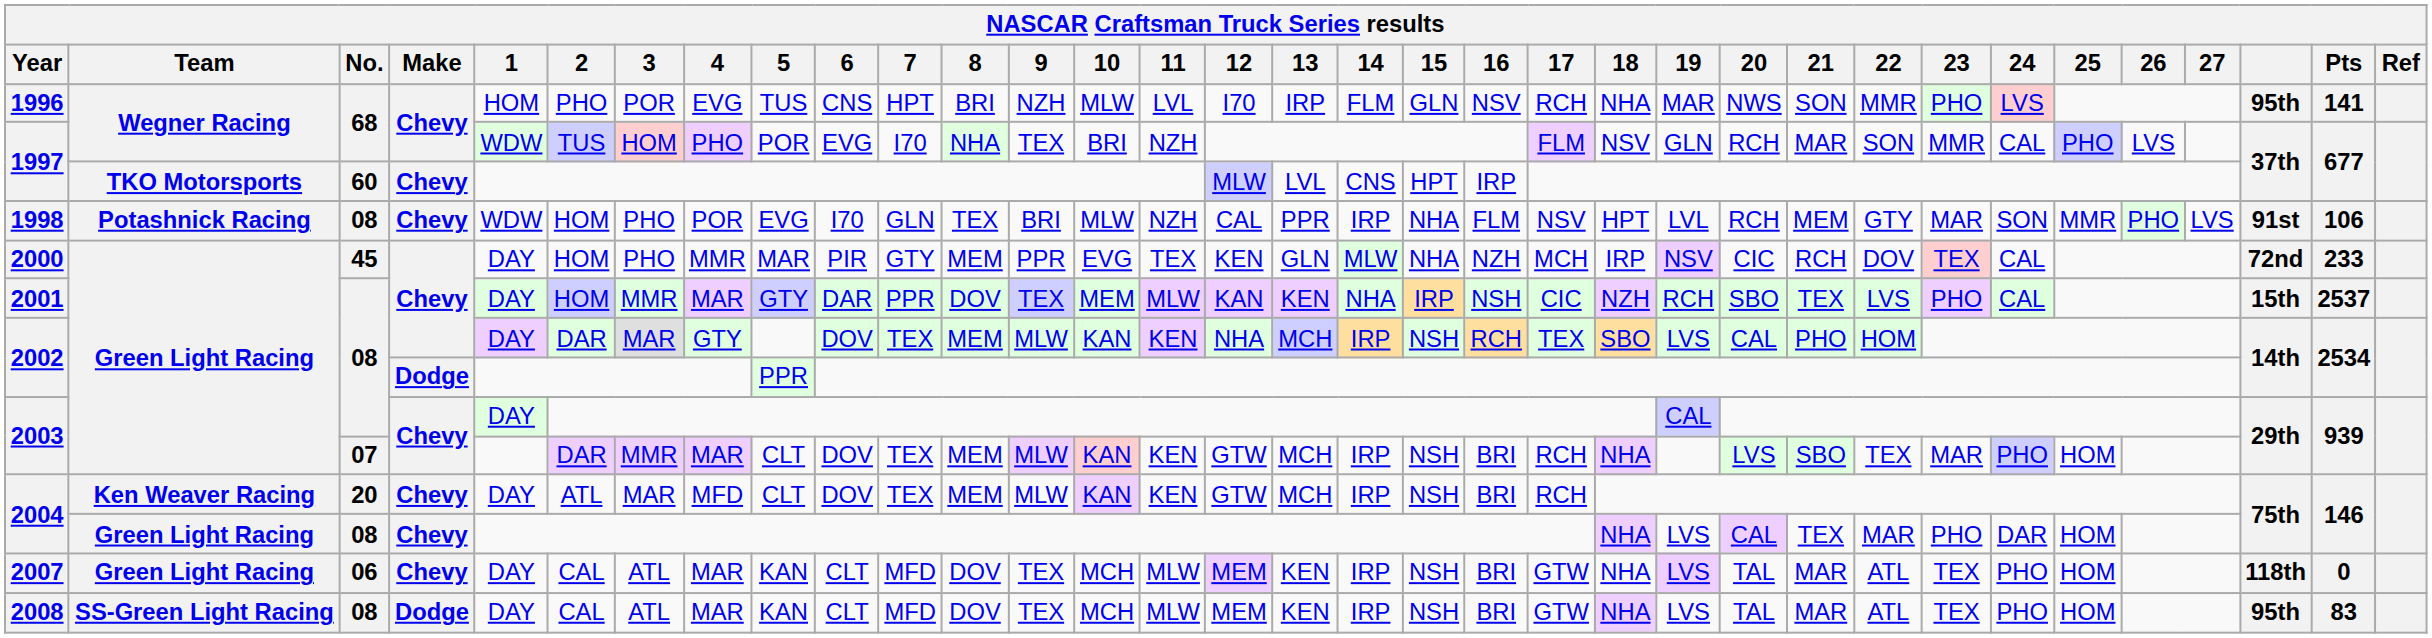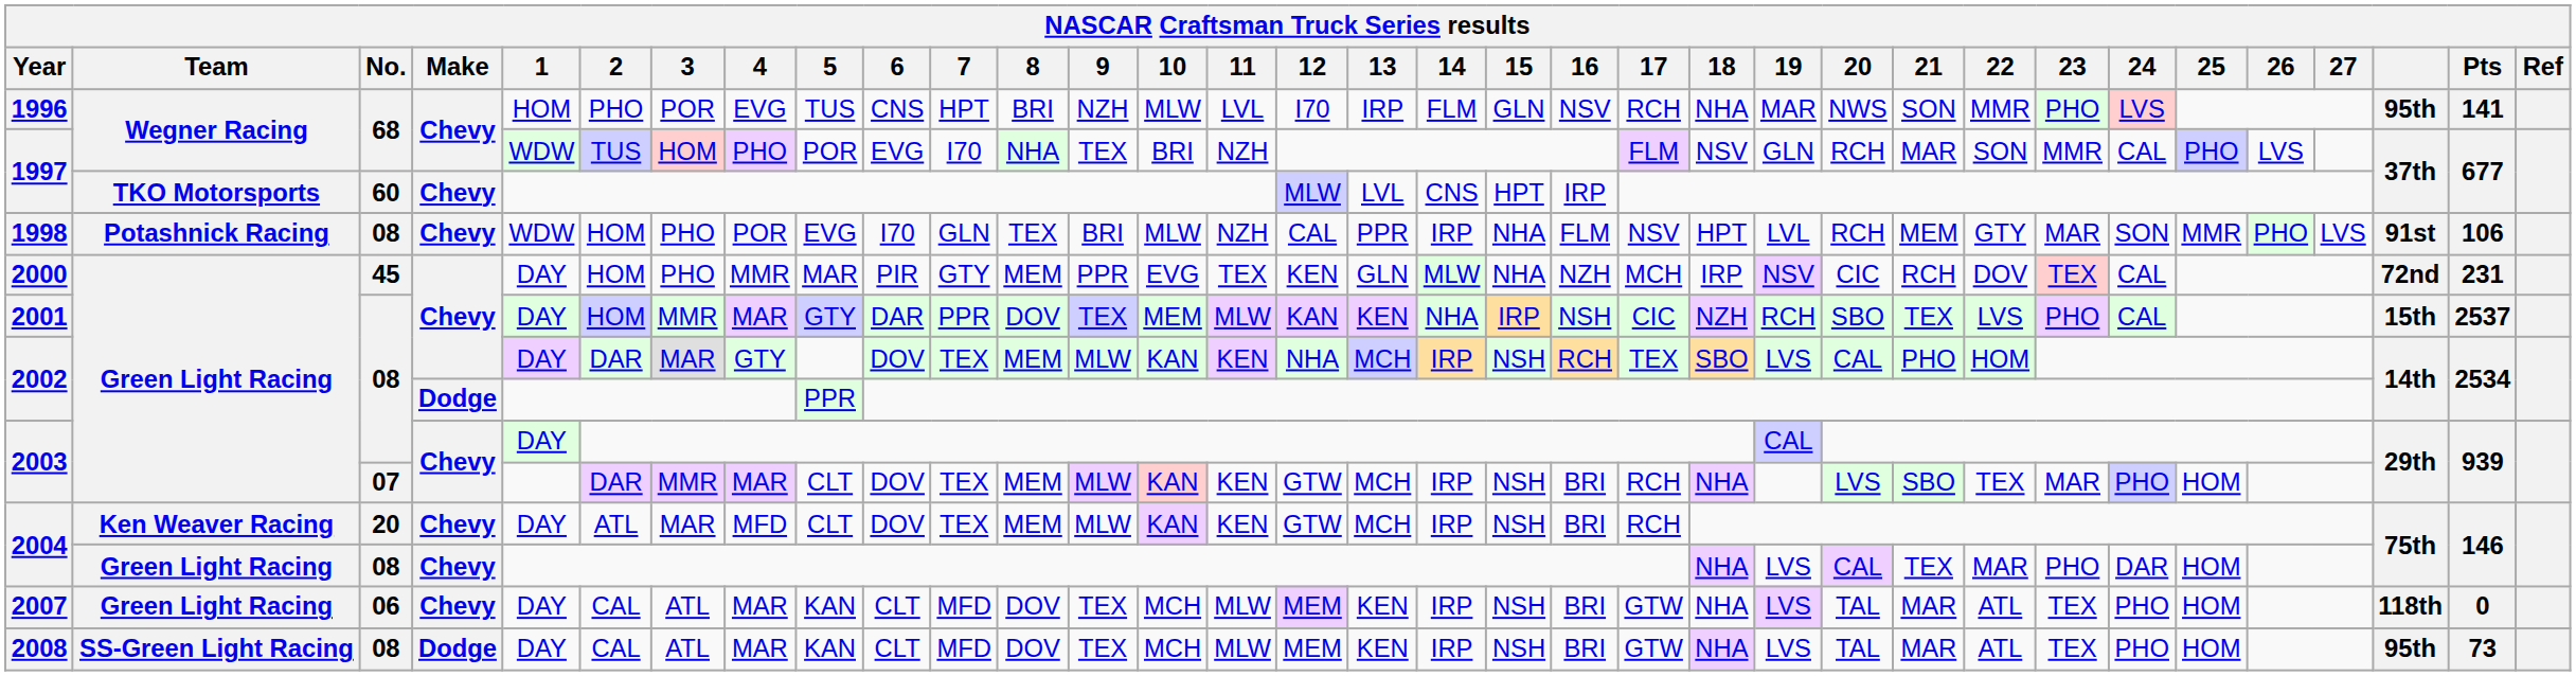 <table class="wikitable" style="text-align:center; font-size:75%">
 <tr>
 <th colspan=45><a href='#'>NASCAR</a> <a href='#'>Craftsman Truck Series</a> results</th>
 </tr>
 <tr>
 <th>Year</th>
 <th>Team</th>
 <th>No.</th>
 <th>Make</th>
 <th>1</th>
 <th>2</th>
 <th>3</th>
 <th>4</th>
 <th>5</th>
 <th>6</th>
 <th>7</th>
 <th>8</th>
 <th>9</th>
 <th>10</th>
 <th>11</th>
 <th>12</th>
 <th>13</th>
 <th>14</th>
 <th>15</th>
 <th>16</th>
 <th>17</th>
 <th>18</th>
 <th>19</th>
 <th>20</th>
 <th>21</th>
 <th>22</th>
 <th>23</th>
 <th>24</th>
 <th>25</th>
 <th>26</th>
 <th>27</th>
 <th></th>
 <th>Pts</th>
 <th>Ref</th>
 </tr>
 <tr>
 <th><a href='#'>1996</a></th>
 <th rowspan=2><a href='#'>Wegner Racing</a></th>
 <th rowspan=2>68</th>
 <th rowspan=2><a href='#'>Chevy</a></th>
 <td><a href='#'>HOM</a></td>
 <td><a href='#'>PHO</a></td>
 <td><a href='#'>POR</a></td>
 <td><a href='#'>EVG</a></td>
 <td><a href='#'>TUS</a></td>
 <td><a href='#'>CNS</a></td>
 <td><a href='#'>HPT</a></td>
 <td><a href='#'>BRI</a></td>
 <td><a href='#'>NZH</a></td>
 <td><a href='#'>MLW</a></td>
 <td><a href='#'>LVL</a></td>
 <td><a href='#'>I70</a></td>
 <td><a href='#'>IRP</a></td>
 <td><a href='#'>FLM</a></td>
 <td><a href='#'>GLN</a></td>
 <td><a href='#'>NSV</a></td>
 <td><a href='#'>RCH</a></td>
 <td><a href='#'>NHA</a></td>
 <td><a href='#'>MAR</a></td>
 <td><a href='#'>NWS</a></td>
 <td><a href='#'>SON</a></td>
 <td><a href='#'>MMR</a></td>
 <td style="background:#DFFFDF;"><a href='#'>PHO</a><br></td>
 <td style="background:#FFCFCF;"><a href='#'>LVS</a><br></td>
 <td colspan=3></td>
 <th>95th</th>
 <th>141</th>
 <th></th>
 </tr>
 <tr>
 <th rowspan=2><a href='#'>1997</a></th>
 <td style="background:#DFFFDF;"><a href='#'>WDW</a><br></td>
 <td style="background:#CFCFFF;"><a href='#'>TUS</a><br></td>
 <td style="background:#FFCFCF;"><a href='#'>HOM</a><br></td>
 <td style="background:#EFCFFF;"><a href='#'>PHO</a><br></td>
 <td><a href='#'>POR</a></td>
 <td><a href='#'>EVG</a></td>
 <td><a href='#'>I70</a></td>
 <td style="background:#DFFFDF;"><a href='#'>NHA</a><br></td>
 <td><a href='#'>TEX</a></td>
 <td><a href='#'>BRI</a></td>
 <td><a href='#'>NZH</a></td>
 <td colspan=5></td>
 <td style="background:#EFCFFF;"><a href='#'>FLM</a><br></td>
 <td><a href='#'>NSV</a></td>
 <td><a href='#'>GLN</a></td>
 <td><a href='#'>RCH</a></td>
 <td><a href='#'>MAR</a></td>
 <td><a href='#'>SON</a></td>
 <td><a href='#'>MMR</a></td>
 <td><a href='#'>CAL</a></td>
 <td style="background:#CFCFFF;"><a href='#'>PHO</a><br></td>
 <td><a href='#'>LVS</a></td>
 <td></td>
 <th rowspan=2>37th</th>
 <th rowspan=2>677</th>
 <th rowspan=2></th>
 </tr>
 <tr>
 <th><a href='#'>TKO Motorsports</a></th>
 <th>60</th>
 <th><a href='#'>Chevy</a></th>
 <td colspan=11></td>
 <td style="background:#CFCFFF;"><a href='#'>MLW</a><br></td>
 <td><a href='#'>LVL</a></td>
 <td><a href='#'>CNS</a></td>
 <td><a href='#'>HPT</a></td>
 <td><a href='#'>IRP</a></td>
 <td colspan=11></td>
 </tr>
 <tr>
 <th><a href='#'>1998</a></th>
 <th><a href='#'>Potashnick Racing</a></th>
 <th>08</th>
 <th><a href='#'>Chevy</a></th>
 <td><a href='#'>WDW</a></td>
 <td><a href='#'>HOM</a></td>
 <td><a href='#'>PHO</a></td>
 <td><a href='#'>POR</a></td>
 <td><a href='#'>EVG</a></td>
 <td><a href='#'>I70</a></td>
 <td><a href='#'>GLN</a></td>
 <td><a href='#'>TEX</a></td>
 <td><a href='#'>BRI</a></td>
 <td><a href='#'>MLW</a></td>
 <td><a href='#'>NZH</a></td>
 <td><a href='#'>CAL</a></td>
 <td><a href='#'>PPR</a></td>
 <td><a href='#'>IRP</a></td>
 <td><a href='#'>NHA</a></td>
 <td><a href='#'>FLM</a></td>
 <td><a href='#'>NSV</a></td>
 <td><a href='#'>HPT</a></td>
 <td><a href='#'>LVL</a></td>
 <td><a href='#'>RCH</a></td>
 <td><a href='#'>MEM</a></td>
 <td><a href='#'>GTY</a></td>
 <td><a href='#'>MAR</a></td>
 <td><a href='#'>SON</a></td>
 <td><a href='#'>MMR</a></td>
 <td style="background:#DFFFDF;"><a href='#'>PHO</a><br></td>
 <td><a href='#'>LVS</a></td>
 <th>91st</th>
 <th>106</th>
 <th></th>
 </tr>
 <tr>
 <th><a href='#'>2000</a></th>
 <th rowspan=6><a href='#'>Green Light Racing</a></th>
 <th>45</th>
 <th rowspan=3><a href='#'>Chevy</a></th>
 <td><a href='#'>DAY</a></td>
 <td><a href='#'>HOM</a></td>
 <td><a href='#'>PHO</a></td>
 <td><a href='#'>MMR</a></td>
 <td><a href='#'>MAR</a></td>
 <td><a href='#'>PIR</a></td>
 <td><a href='#'>GTY</a></td>
 <td><a href='#'>MEM</a></td>
 <td><a href='#'>PPR</a></td>
 <td><a href='#'>EVG</a></td>
 <td><a href='#'>TEX</a></td>
 <td><a href='#'>KEN</a></td>
 <td><a href='#'>GLN</a></td>
 <td style="background:#DFFFDF;"><a href='#'>MLW</a><br></td>
 <td><a href='#'>NHA</a></td>
 <td><a href='#'>NZH</a></td>
 <td><a href='#'>MCH</a></td>
 <td><a href='#'>IRP</a></td>
 <td style="background:#EFCFFF;"><a href='#'>NSV</a><br></td>
 <td><a href='#'>CIC</a></td>
 <td><a href='#'>RCH</a></td>
 <td><a href='#'>DOV</a></td>
 <td style="background:#FFCFCF;"><a href='#'>TEX</a><br></td>
 <td><a href='#'>CAL</a></td>
 <td colspan=3></td>
 <th>72nd</th>
-<th>233</th>
+<th>231</th>
 <th></th>
 </tr>
 <tr>
 <th><a href='#'>2001</a></th>
 <th rowspan=4>08</th>
 <td style="background:#DFFFDF;"><a href='#'>DAY</a><br></td>
 <td style="background:#CFCFFF;"><a href='#'>HOM</a><br></td>
 <td style="background:#DFFFDF;"><a href='#'>MMR</a><br></td>
 <td style="background:#EFCFFF;"><a href='#'>MAR</a><br></td>
 <td style="background:#CFCFFF;"><a href='#'>GTY</a><br></td>
 <td style="background:#DFFFDF;"><a href='#'>DAR</a><br></td>
 <td style="background:#DFFFDF;"><a href='#'>PPR</a><br></td>
 <td style="background:#DFFFDF;"><a href='#'>DOV</a><br></td>
 <td style="background:#CFCFFF;"><a href='#'>TEX</a><br></td>
 <td style="background:#DFFFDF;"><a href='#'>MEM</a><br></td>
 <td style="background:#EFCFFF;"><a href='#'>MLW</a><br></td>
 <td style="background:#EFCFFF;"><a href='#'>KAN</a><br></td>
 <td style="background:#EFCFFF;"><a href='#'>KEN</a><br></td>
 <td style="background:#DFFFDF;"><a href='#'>NHA</a><br></td>
 <td style="background:#FFDF9F;"><a href='#'>IRP</a><br></td>
 <td style="background:#DFFFDF;"><a href='#'>NSH</a><br></td>
 <td style="background:#DFFFDF;"><a href='#'>CIC</a><br></td>
 <td style="background:#EFCFFF;"><a href='#'>NZH</a><br></td>
 <td style="background:#DFFFDF;"><a href='#'>RCH</a><br></td>
 <td style="background:#DFFFDF;"><a href='#'>SBO</a><br></td>
 <td style="background:#DFFFDF;"><a href='#'>TEX</a><br></td>
 <td style="background:#DFFFDF;"><a href='#'>LVS</a><br></td>
 <td style="background:#EFCFFF;"><a href='#'>PHO</a><br></td>
 <td style="background:#DFFFDF;"><a href='#'>CAL</a><br></td>
 <td colspan=3></td>
 <th>15th</th>
 <th>2537</th>
 <th></th>
 </tr>
 <tr>
 <th rowspan=2><a href='#'>2002</a></th>
 <td style="background:#EFCFFF;"><a href='#'>DAY</a><br></td>
 <td style="background:#DFFFDF;"><a href='#'>DAR</a><br></td>
 <td style="background:#DFDFDF;"><a href='#'>MAR</a><br></td>
 <td style="background:#DFFFDF;"><a href='#'>GTY</a><br></td>
 <td></td>
 <td style="background:#DFFFDF;"><a href='#'>DOV</a><br></td>
 <td style="background:#DFFFDF;"><a href='#'>TEX</a><br></td>
 <td style="background:#DFFFDF;"><a href='#'>MEM</a><br></td>
 <td style="background:#DFFFDF;"><a href='#'>MLW</a><br></td>
 <td style="background:#DFFFDF;"><a href='#'>KAN</a><br></td>
 <td style="background:#EFCFFF;"><a href='#'>KEN</a><br></td>
 <td style="background:#DFFFDF;"><a href='#'>NHA</a><br></td>
 <td style="background:#CFCFFF;"><a href='#'>MCH</a><br></td>
 <td style="background:#FFDF9F;"><a href='#'>IRP</a><br></td>
 <td style="background:#DFFFDF;"><a href='#'>NSH</a><br></td>
 <td style="background:#FFDF9F;"><a href='#'>RCH</a><br></td>
 <td style="background:#DFFFDF;"><a href='#'>TEX</a><br></td>
 <td style="background:#FFDF9F;"><a href='#'>SBO</a><br></td>
 <td style="background:#DFFFDF;"><a href='#'>LVS</a><br></td>
 <td style="background:#DFFFDF;"><a href='#'>CAL</a><br></td>
 <td style="background:#DFFFDF;"><a href='#'>PHO</a><br></td>
 <td style="background:#DFFFDF;"><a href='#'>HOM</a><br></td>
 <td colspan=5></td>
 <th rowspan=2>14th</th>
 <th rowspan=2>2534</th>
 <th rowspan=2></th>
 </tr>
 <tr>
 <th><a href='#'>Dodge</a></th>
 <td colspan=4></td>
 <td style="background:#DFFFDF;"><a href='#'>PPR</a><br></td>
 <td colspan=22></td>
 </tr>
 <tr>
 <th rowspan=2><a href='#'>2003</a></th>
 <th rowspan=2><a href='#'>Chevy</a></th>
 <td style="background:#DFFFDF;"><a href='#'>DAY</a><br></td>
 <td colspan=17></td>
 <td style="background:#CFCFFF;"><a href='#'>CAL</a><br></td>
 <td colspan=8></td>
 <th rowspan=2>29th</th>
 <th rowspan=2>939</th>
 <th rowspan=2></th>
 </tr>
 <tr>
 <th>07</th>
 <td></td>
 <td style="background:#EFCFFF;"><a href='#'>DAR</a><br></td>
 <td style="background:#EFCFFF;"><a href='#'>MMR</a><br></td>
 <td style="background:#EFCFFF;"><a href='#'>MAR</a><br></td>
 <td><a href='#'>CLT</a></td>
 <td><a href='#'>DOV</a></td>
 <td><a href='#'>TEX</a></td>
 <td><a href='#'>MEM</a></td>
 <td style="background:#EFCFFF;"><a href='#'>MLW</a><br></td>
 <td style="background:#FFCFCF;"><a href='#'>KAN</a><br></td>
 <td><a href='#'>KEN</a></td>
 <td><a href='#'>GTW</a></td>
 <td><a href='#'>MCH</a></td>
 <td><a href='#'>IRP</a></td>
 <td><a href='#'>NSH</a></td>
 <td><a href='#'>BRI</a></td>
 <td><a href='#'>RCH</a></td>
 <td style="background:#EFCFFF;"><a href='#'>NHA</a><br></td>
 <td></td>
 <td style="background:#DFFFDF;"><a href='#'>LVS</a><br></td>
 <td style="background:#DFFFDF;"><a href='#'>SBO</a><br></td>
 <td><a href='#'>TEX</a></td>
 <td><a href='#'>MAR</a></td>
 <td style="background:#CFCFFF;"><a href='#'>PHO</a><br></td>
 <td><a href='#'>HOM</a></td>
 <td colspan=2></td>
 </tr>
 <tr>
 <th rowspan=2><a href='#'>2004</a></th>
 <th><a href='#'>Ken Weaver Racing</a></th>
 <th>20</th>
 <th><a href='#'>Chevy</a></th>
 <td><a href='#'>DAY</a></td>
 <td><a href='#'>ATL</a></td>
 <td><a href='#'>MAR</a></td>
 <td><a href='#'>MFD</a></td>
 <td><a href='#'>CLT</a></td>
 <td><a href='#'>DOV</a></td>
 <td><a href='#'>TEX</a></td>
 <td><a href='#'>MEM</a></td>
 <td><a href='#'>MLW</a></td>
 <td style="background:#EFCFFF;"><a href='#'>KAN</a><br></td>
 <td><a href='#'>KEN</a></td>
 <td><a href='#'>GTW</a></td>
 <td><a href='#'>MCH</a></td>
 <td><a href='#'>IRP</a></td>
 <td><a href='#'>NSH</a></td>
 <td><a href='#'>BRI</a></td>
 <td><a href='#'>RCH</a></td>
 <td colspan=10></td>
 <th rowspan=2>75th</th>
 <th rowspan=2>146</th>
 <th rowspan=2></th>
 </tr>
 <tr>
 <th><a href='#'>Green Light Racing</a></th>
 <th>08</th>
 <th><a href='#'>Chevy</a></th>
 <td colspan=17></td>
 <td style="background:#EFCFFF;"><a href='#'>NHA</a><br></td>
 <td><a href='#'>LVS</a></td>
 <td style="background:#EFCFFF;"><a href='#'>CAL</a><br></td>
 <td><a href='#'>TEX</a></td>
 <td><a href='#'>MAR</a></td>
 <td><a href='#'>PHO</a></td>
 <td><a href='#'>DAR</a></td>
 <td><a href='#'>HOM</a></td>
 <td colspan=2></td>
 </tr>
 <tr>
 <th><a href='#'>2007</a></th>
 <th><a href='#'>Green Light Racing</a></th>
 <th>06</th>
 <th><a href='#'>Chevy</a></th>
 <td><a href='#'>DAY</a></td>
 <td><a href='#'>CAL</a></td>
 <td><a href='#'>ATL</a></td>
 <td><a href='#'>MAR</a></td>
 <td><a href='#'>KAN</a></td>
 <td><a href='#'>CLT</a></td>
 <td><a href='#'>MFD</a></td>
 <td><a href='#'>DOV</a></td>
 <td><a href='#'>TEX</a></td>
 <td><a href='#'>MCH</a></td>
 <td><a href='#'>MLW</a></td>
 <td style="background:#EFCFFF;"><a href='#'>MEM</a><br></td>
 <td><a href='#'>KEN</a></td>
 <td><a href='#'>IRP</a></td>
 <td><a href='#'>NSH</a></td>
 <td><a href='#'>BRI</a></td>
 <td><a href='#'>GTW</a></td>
 <td><a href='#'>NHA</a></td>
 <td style="background:#EFCFFF;"><a href='#'>LVS</a><br></td>
 <td><a href='#'>TAL</a></td>
 <td><a href='#'>MAR</a></td>
 <td><a href='#'>ATL</a></td>
 <td><a href='#'>TEX</a></td>
 <td><a href='#'>PHO</a></td>
 <td><a href='#'>HOM</a></td>
 <td colspan=2></td>
 <th>118th</th>
 <th>0</th>
 <th></th>
 </tr>
 <tr>
 <th><a href='#'>2008</a></th>
 <th><a href='#'>SS-Green Light Racing</a></th>
 <th>08</th>
 <th><a href='#'>Dodge</a></th>
 <td><a href='#'>DAY</a></td>
 <td><a href='#'>CAL</a></td>
 <td><a href='#'>ATL</a></td>
 <td><a href='#'>MAR</a></td>
 <td><a href='#'>KAN</a></td>
 <td><a href='#'>CLT</a></td>
 <td><a href='#'>MFD</a></td>
 <td><a href='#'>DOV</a></td>
 <td><a href='#'>TEX</a></td>
 <td><a href='#'>MCH</a></td>
 <td><a href='#'>MLW</a></td>
 <td><a href='#'>MEM</a></td>
 <td><a href='#'>KEN</a></td>
 <td><a href='#'>IRP</a></td>
 <td><a href='#'>NSH</a></td>
 <td><a href='#'>BRI</a></td>
 <td><a href='#'>GTW</a></td>
 <td style="background:#EFCFFF;"><a href='#'>NHA</a><br></td>
 <td><a href='#'>LVS</a></td>
 <td><a href='#'>TAL</a></td>
 <td><a href='#'>MAR</a></td>
 <td><a href='#'>ATL</a></td>
 <td><a href='#'>TEX</a></td>
 <td><a href='#'>PHO</a></td>
 <td><a href='#'>HOM</a></td>
 <td colspan=2></td>
 <th>95th</th>
-<th>83</th>
+<th>73</th>
 <th></th>
 </tr>
 </table>
